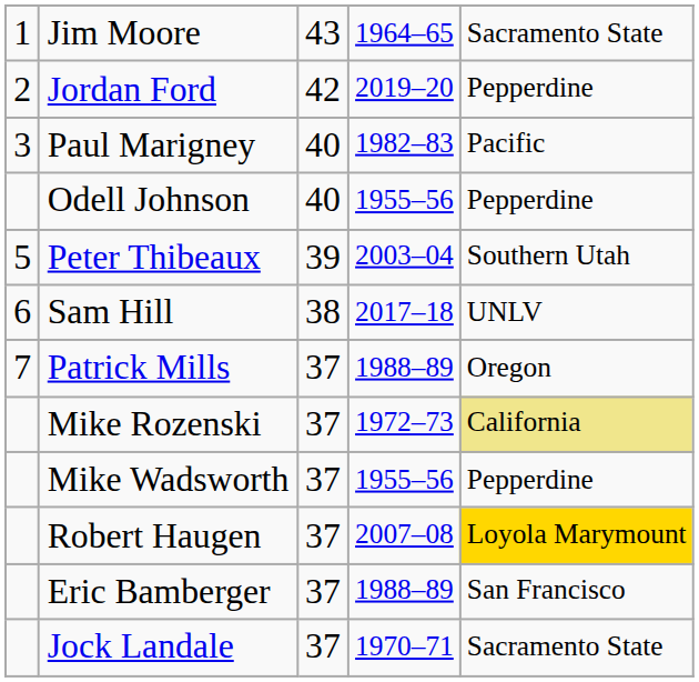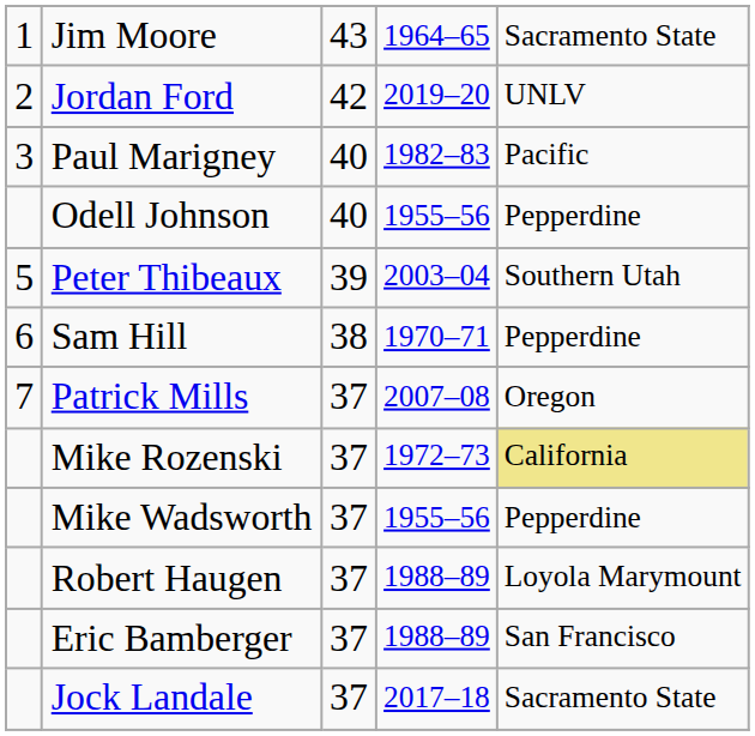 <table class="wikitable">
 <tr>
 </tr>
 <tr>
 <td>1</td>
 <td>Jim Moore</td>
 <td>43</td>
 <td style="font-size:80%;"><a href='#'>1964–65</a></td>
 <td style="font-size:80%;">Sacramento State</td>
 </tr>
 <tr>
 <td>2</td>
 <td><a href='#'>Jordan Ford</a></td>
 <td>42</td>
 <td style="font-size:80%;"><a href='#'>2019–20</a></td>
-<td style="font-size:80%;">Pepperdine</td>
+<td style="font-size:80%;">UNLV</td>
 </tr>
 <tr>
 <td>3</td>
 <td>Paul Marigney</td>
 <td>40</td>
 <td style="font-size:80%;"><a href='#'>1982–83</a></td>
 <td style="font-size:80%;">Pacific</td>
 </tr>
 <tr>
 <td></td>
 <td>Odell Johnson</td>
 <td>40</td>
 <td style="font-size:80%;"><a href='#'>1955–56</a></td>
 <td style="font-size:80%;">Pepperdine</td>
 </tr>
 <tr>
 <td>5</td>
 <td><a href='#'>Peter Thibeaux</a></td>
 <td>39</td>
 <td style="font-size:80%;"><a href='#'>2003–04</a></td>
 <td style="font-size:80%;">Southern Utah</td>
 </tr>
 <tr>
 <td>6</td>
 <td>Sam Hill</td>
 <td>38</td>
-<td style="font-size:80%;"><a href='#'>2017–18</a></td>
-<td style="font-size:80%;">UNLV</td>
+<td style="font-size:80%;"><a href='#'>1970–71</a></td>
+<td style="font-size:80%;">Pepperdine</td>
 </tr>
 <tr>
 <td>7</td>
 <td><a href='#'>Patrick Mills</a></td>
 <td>37</td>
-<td style="font-size:80%;"><a href='#'>1988–89</a></td>
+<td style="font-size:80%;"><a href='#'>2007–08</a></td>
 <td style="font-size:80%;">Oregon</td>
 </tr>
 <tr>
 <td></td>
 <td>Mike Rozenski</td>
 <td>37</td>
 <td style="font-size:80%;"><a href='#'>1972–73</a></td>
 <td style="background: khaki; font-size:80%;">California</td>
 </tr>
 <tr>
 <td></td>
 <td>Mike Wadsworth</td>
 <td>37</td>
 <td style="font-size:80%;"><a href='#'>1955–56</a></td>
 <td style="font-size:80%;">Pepperdine</td>
 </tr>
 <tr>
 <td></td>
 <td>Robert Haugen</td>
 <td>37</td>
-<td style="font-size:80%;"><a href='#'>2007–08</a></td>
-<td style="background: gold; font-size:80%;">Loyola Marymount</td>
+<td style="font-size:80%;"><a href='#'>1988–89</a></td>
+<td style="font-size:80%;">Loyola Marymount</td>
 </tr>
 <tr>
 <td></td>
 <td>Eric Bamberger</td>
 <td>37</td>
 <td style="font-size:80%;"><a href='#'>1988–89</a></td>
 <td style="font-size:80%;">San Francisco</td>
 </tr>
 <tr>
 <td></td>
 <td><a href='#'>Jock Landale</a></td>
 <td>37</td>
-<td style="font-size:80%;"><a href='#'>1970–71</a></td>
+<td style="font-size:80%;"><a href='#'>2017–18</a></td>
 <td style="font-size:80%;">Sacramento State</td>
 </tr>
 </table>
